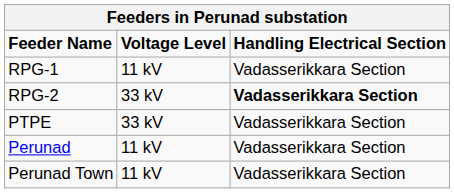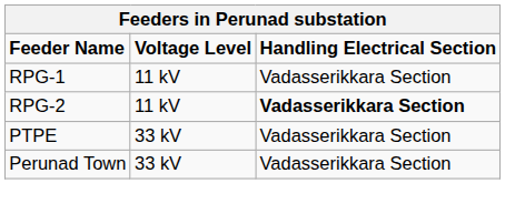 <table class="wikitable" id="toc" : left; margin-left: 2em; width: 40%; font-size: 90%;" cellspacing="3">
 <tr>
 <th colspan="3"><strong>Feeders in Perunad substation</strong></th>
 </tr>
 <tr>
 <td><strong>Feeder Name</strong></td>
 <td><strong>Voltage Level</strong></td>
 <td><strong>Handling Electrical Section</strong></td>
 </tr>
 <tr>
 <td>RPG-1</td>
 <td>11 kV</td>
 <td>Vadasserikkara Section</td>
 </tr>
 <tr>
 <td>RPG-2</td>
-<td>33 kV</td>
+<td>11 kV</td>
 <td><strong>Vadasserikkara Section</strong></td>
 </tr>
 <tr>
 <td>PTPE</td>
 <td>33 kV</td>
 <td>Vadasserikkara Section</td>
 </tr>
 <tr>
-<td><a href='#'>Perunad</a></td>
-<td>11 kV</td>
-<td>Vadasserikkara Section</td>
-</tr>
-<tr>
 <td>Perunad Town</td>
-<td>11 kV</td>
+<td>33 kV</td>
 <td>Vadasserikkara Section</td>
 </tr>
 </table>
